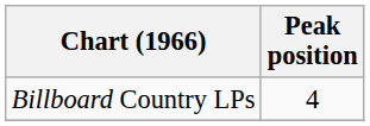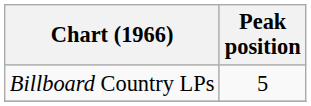 <table class="wikitable">
 <tr>
 <th>Chart (1966)</th>
 <th>Peak<br>position</th>
 </tr>
 <tr>
 <td><em>Billboard</em> Country LPs</td>
-<td align="center">4</td>
+<td align="center">5</td>
 </tr>
 <tr>
 </tr>
 </table>
